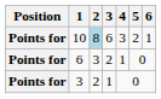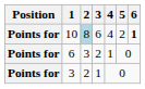 <table class="wikitable floatright" style="text-align: center">
 <tr>
 <th scope="col">Position</th>
 <th scope="col">1</th>
 <th scope="col">2</th>
 <th scope="col">3</th>
 <th scope="col">4</th>
 <th scope="col">5</th>
 <th scope="col">6</th>
 </tr>
 <tr>
 <th scope="row">Points for </th>
 <td>10</td>
 <td style="background: lightblue;">8</td>
 <td>6</td>
-<td>3</td>
+<td>4</td>
 <td>2</td>
-<td>1</td>
+<td><strong>1</strong></td>
 </tr>
 <tr>
 <th scope="row">Points for </th>
 <td>6</td>
 <td>3</td>
 <td>2</td>
 <td>1</td>
 <td colspan=2>0</td>
 </tr>
 <tr>
 <th scope="row">Points for </th>
 <td>3</td>
 <td>2</td>
 <td>1</td>
 <td colspan=3>0</td>
 </tr>
 </table>
